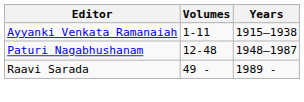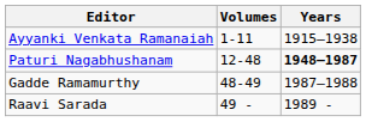 <table class="wikitable">
 <tr>
 <th>Editor</th>
 <th>Volumes</th>
 <th>Years</th>
 </tr>
 <tr>
 <td><a href='#'>Ayyanki Venkata Ramanaiah</a></td>
 <td>1-11</td>
 <td>1915–1938</td>
 </tr>
 <tr>
 <td><a href='#'>Paturi Nagabhushanam</a></td>
 <td>12-48</td>
-<td>1948–1987</td>
+<td><strong>1948–1987</strong></td>
+</tr>
+<tr>
+<td>Gadde Ramamurthy</td>
+<td>48-49</td>
+<td>1987–1988</td>
 </tr>
 <tr>
 <td>Raavi Sarada</td>
 <td>49 -</td>
 <td>1989 -</td>
 </tr>
 </table>
